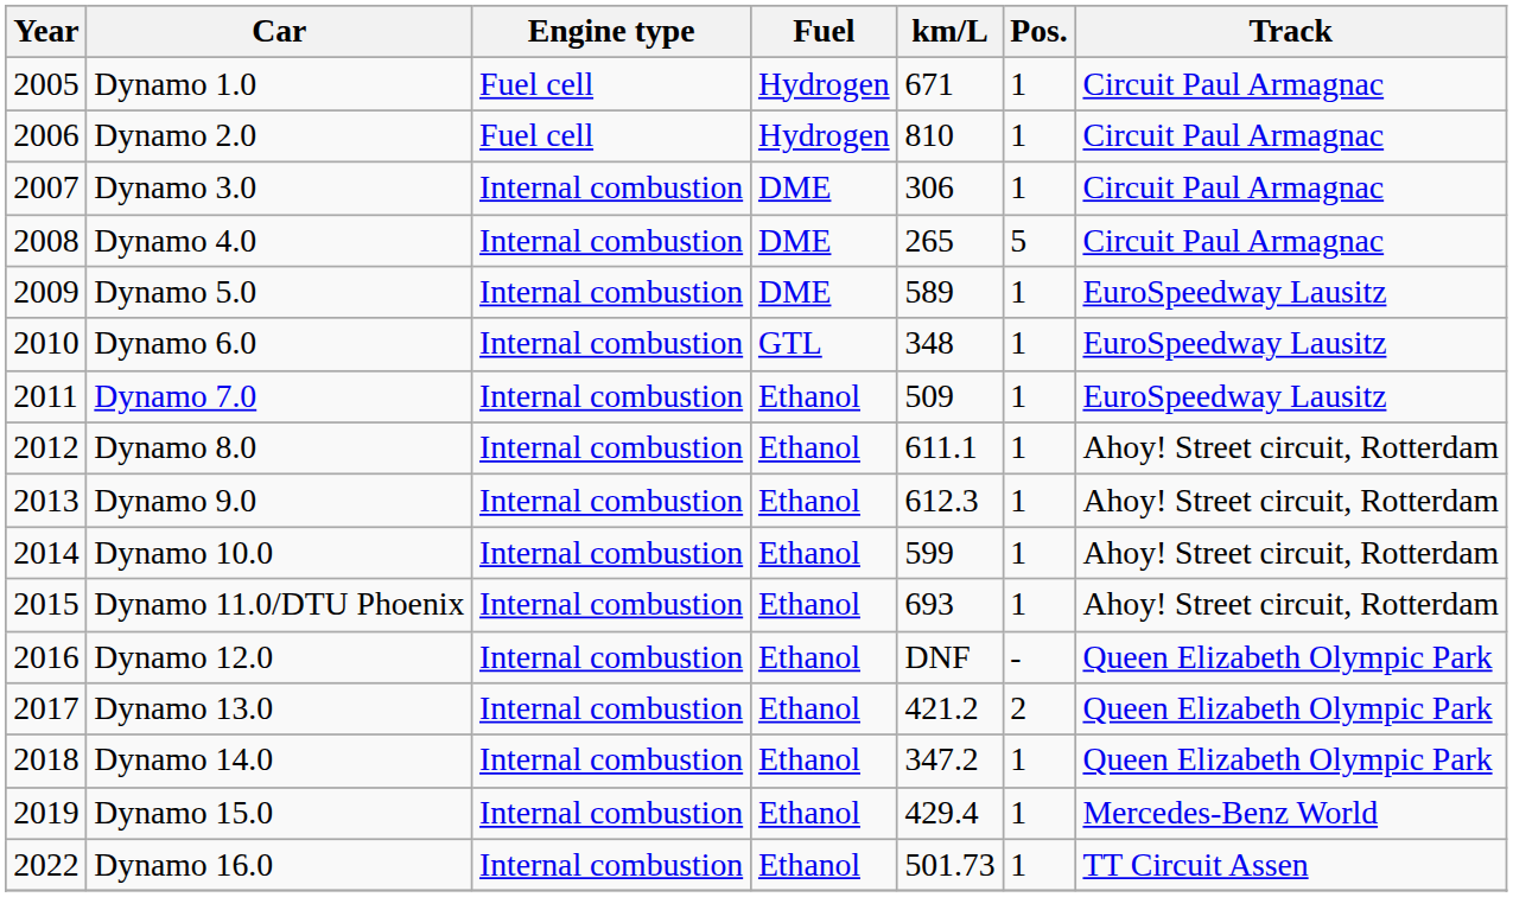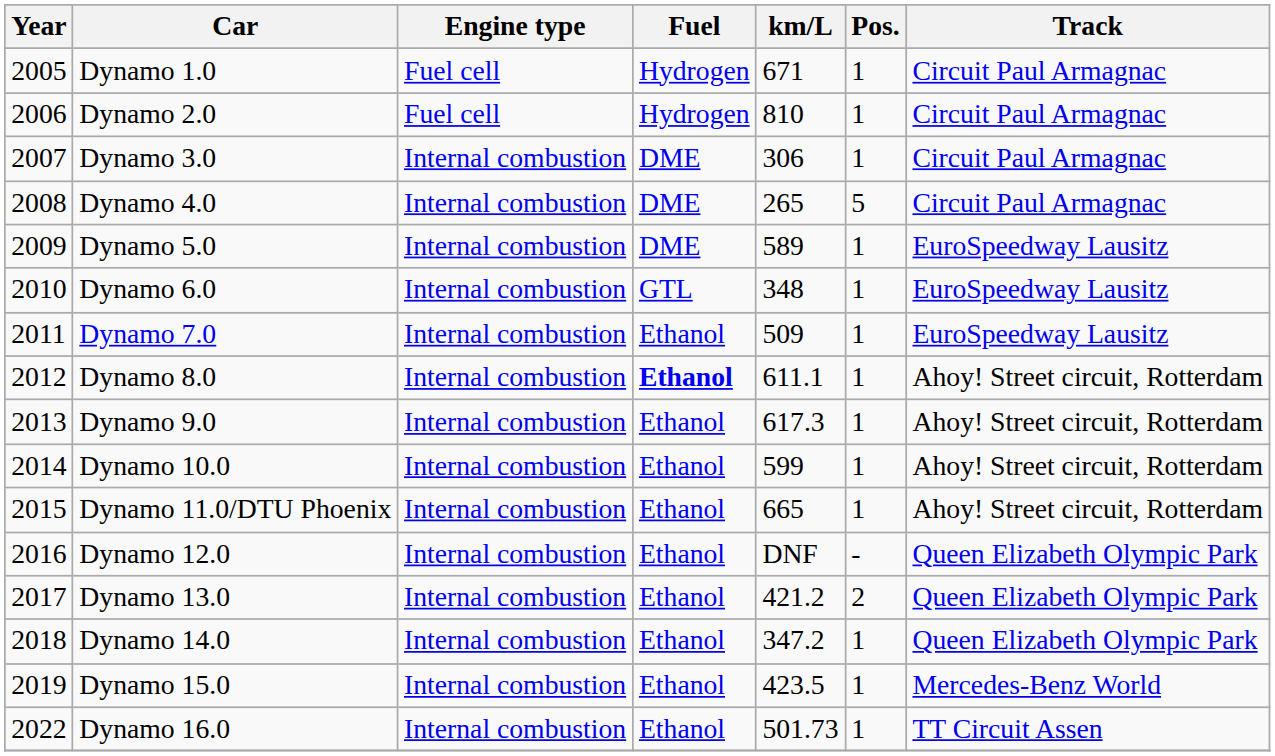 <table class="wikitable">
 <tr>
 <th>Year</th>
 <th>Car</th>
 <th>Engine type</th>
 <th>Fuel</th>
 <th>km/L</th>
 <th>Pos.</th>
 <th>Track</th>
 </tr>
 <tr>
 <td>2005</td>
 <td>Dynamo 1.0</td>
 <td><a href='#'>Fuel cell</a></td>
 <td><a href='#'>Hydrogen</a></td>
 <td>671</td>
 <td>1</td>
 <td><a href='#'>Circuit Paul Armagnac</a></td>
 </tr>
 <tr>
 <td>2006</td>
 <td>Dynamo 2.0</td>
 <td><a href='#'>Fuel cell</a></td>
 <td><a href='#'>Hydrogen</a></td>
 <td>810</td>
 <td>1</td>
 <td><a href='#'>Circuit Paul Armagnac</a></td>
 </tr>
 <tr>
 <td>2007</td>
 <td>Dynamo 3.0</td>
 <td><a href='#'>Internal combustion</a></td>
 <td><a href='#'>DME</a></td>
 <td>306</td>
 <td>1</td>
 <td><a href='#'>Circuit Paul Armagnac</a></td>
 </tr>
 <tr>
 <td>2008</td>
 <td>Dynamo 4.0</td>
 <td><a href='#'>Internal combustion</a></td>
 <td><a href='#'>DME</a></td>
 <td>265</td>
 <td>5</td>
 <td><a href='#'>Circuit Paul Armagnac</a></td>
 </tr>
 <tr>
 <td>2009</td>
 <td>Dynamo 5.0</td>
 <td><a href='#'>Internal combustion</a></td>
 <td><a href='#'>DME</a></td>
 <td>589</td>
 <td>1</td>
 <td><a href='#'>EuroSpeedway Lausitz</a></td>
 </tr>
 <tr>
 <td>2010</td>
 <td>Dynamo 6.0</td>
 <td><a href='#'>Internal combustion</a></td>
 <td><a href='#'>GTL</a></td>
 <td>348 </td>
 <td>1</td>
 <td><a href='#'>EuroSpeedway Lausitz</a></td>
 </tr>
 <tr>
 <td>2011</td>
 <td><a href='#'>Dynamo 7.0</a></td>
 <td><a href='#'>Internal combustion</a></td>
 <td><a href='#'>Ethanol</a></td>
 <td>509 </td>
 <td>1</td>
 <td><a href='#'>EuroSpeedway Lausitz</a></td>
 </tr>
 <tr>
 <td>2012</td>
 <td>Dynamo 8.0</td>
 <td><a href='#'>Internal combustion</a></td>
-<td><a href='#'>Ethanol</a></td>
+<td><strong><a href='#'>Ethanol</a></strong></td>
 <td>611.1 </td>
 <td>1</td>
 <td>Ahoy! Street circuit, Rotterdam</td>
 </tr>
 <tr>
 <td>2013</td>
 <td>Dynamo 9.0</td>
 <td><a href='#'>Internal combustion</a></td>
 <td><a href='#'>Ethanol</a></td>
-<td>612.3 </td>
+<td>617.3 </td>
 <td>1</td>
 <td>Ahoy! Street circuit, Rotterdam</td>
 </tr>
 <tr>
 <td>2014</td>
 <td>Dynamo 10.0</td>
 <td><a href='#'>Internal combustion</a></td>
 <td><a href='#'>Ethanol</a></td>
 <td>599 </td>
 <td>1</td>
 <td>Ahoy! Street circuit, Rotterdam</td>
 </tr>
 <tr>
 <td>2015</td>
 <td>Dynamo 11.0/DTU Phoenix</td>
 <td><a href='#'>Internal combustion</a></td>
 <td><a href='#'>Ethanol</a></td>
-<td>693 </td>
+<td>665 </td>
 <td>1</td>
 <td>Ahoy! Street circuit, Rotterdam</td>
 </tr>
 <tr>
 <td>2016</td>
 <td>Dynamo 12.0</td>
 <td><a href='#'>Internal combustion</a></td>
 <td><a href='#'>Ethanol</a></td>
 <td>DNF </td>
 <td>-</td>
 <td><a href='#'>Queen Elizabeth Olympic Park</a></td>
 </tr>
 <tr>
 <td>2017</td>
 <td>Dynamo 13.0</td>
 <td><a href='#'>Internal combustion</a></td>
 <td><a href='#'>Ethanol</a></td>
 <td>421.2 </td>
 <td>2</td>
 <td><a href='#'>Queen Elizabeth Olympic Park</a></td>
 </tr>
 <tr>
 <td>2018</td>
 <td>Dynamo 14.0</td>
 <td><a href='#'>Internal combustion</a></td>
 <td><a href='#'>Ethanol</a></td>
 <td>347.2 </td>
 <td>1</td>
 <td><a href='#'>Queen Elizabeth Olympic Park</a></td>
 </tr>
 <tr>
 <td>2019</td>
 <td>Dynamo 15.0</td>
 <td><a href='#'>Internal combustion</a></td>
 <td><a href='#'>Ethanol</a></td>
-<td>429.4 </td>
+<td>423.5 </td>
 <td>1</td>
 <td><a href='#'>Mercedes-Benz World</a></td>
 </tr>
 <tr>
 <td>2022</td>
 <td>Dynamo 16.0</td>
 <td><a href='#'>Internal combustion</a></td>
 <td><a href='#'>Ethanol</a></td>
 <td>501.73 </td>
 <td>1</td>
 <td><a href='#'>TT Circuit Assen</a></td>
 </tr>
 <tr>
 </tr>
 <tr>
 </tr>
 </table>
